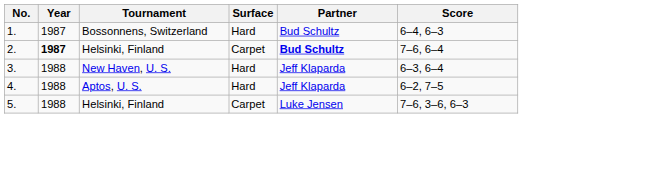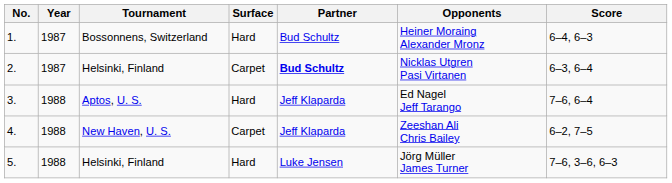 <table class="sortable wikitable" style=font-size:97%>
 <tr>
 <th width=40>No.</th>
 <th width=50>Year</th>
 <th width=200>Tournament</th>
 <th width=60>Surface</th>
 <th width=160>Partner</th>
+<th width=200>Opponents</th>
 <th width=160>Score</th>
 </tr>
 <tr>
 <td>1.</td>
 <td>1987</td>
 <td>Bossonnens, Switzerland</td>
 <td>Hard</td>
 <td> <a href='#'>Bud Schultz</a></td>
+<td> <a href='#'>Heiner Moraing</a><br> <a href='#'>Alexander Mronz</a></td>
 <td>6–4, 6–3</td>
 </tr>
 <tr>
 <td>2.</td>
-<td><strong>1987</strong></td>
+<td>1987</td>
 <td>Helsinki, Finland</td>
 <td>Carpet</td>
 <td><strong> <a href='#'>Bud Schultz</a></strong></td>
-<td>7–6, 6–4</td>
+<td> <a href='#'>Nicklas Utgren</a><br> <a href='#'>Pasi Virtanen</a></td>
+<td>6–3, 6–4</td>
 </tr>
 <tr>
 <td>3.</td>
 <td>1988</td>
-<td><a href='#'>New Haven</a>, <a href='#'>U. S.</a></td>
+<td><a href='#'>Aptos</a>, <a href='#'>U. S.</a></td>
 <td>Hard</td>
 <td> <a href='#'>Jeff Klaparda</a></td>
-<td>6–3, 6–4</td>
+<td> Ed Nagel<br> <a href='#'>Jeff Tarango</a></td>
+<td>7–6, 6–4</td>
 </tr>
 <tr>
 <td>4.</td>
 <td>1988</td>
-<td><a href='#'>Aptos</a>, <a href='#'>U. S.</a></td>
-<td>Hard</td>
+<td><a href='#'>New Haven</a>, <a href='#'>U. S.</a></td>
+<td>Carpet</td>
 <td> <a href='#'>Jeff Klaparda</a></td>
+<td> <a href='#'>Zeeshan Ali</a><br> <a href='#'>Chris Bailey</a></td>
 <td>6–2, 7–5</td>
 </tr>
 <tr>
 <td>5.</td>
 <td>1988</td>
 <td>Helsinki, Finland</td>
-<td>Carpet</td>
+<td>Hard</td>
 <td> <a href='#'>Luke Jensen</a></td>
+<td> Jörg Müller<br> <a href='#'>James Turner</a></td>
 <td>7–6, 3–6, 6–3</td>
 </tr>
 </table>
